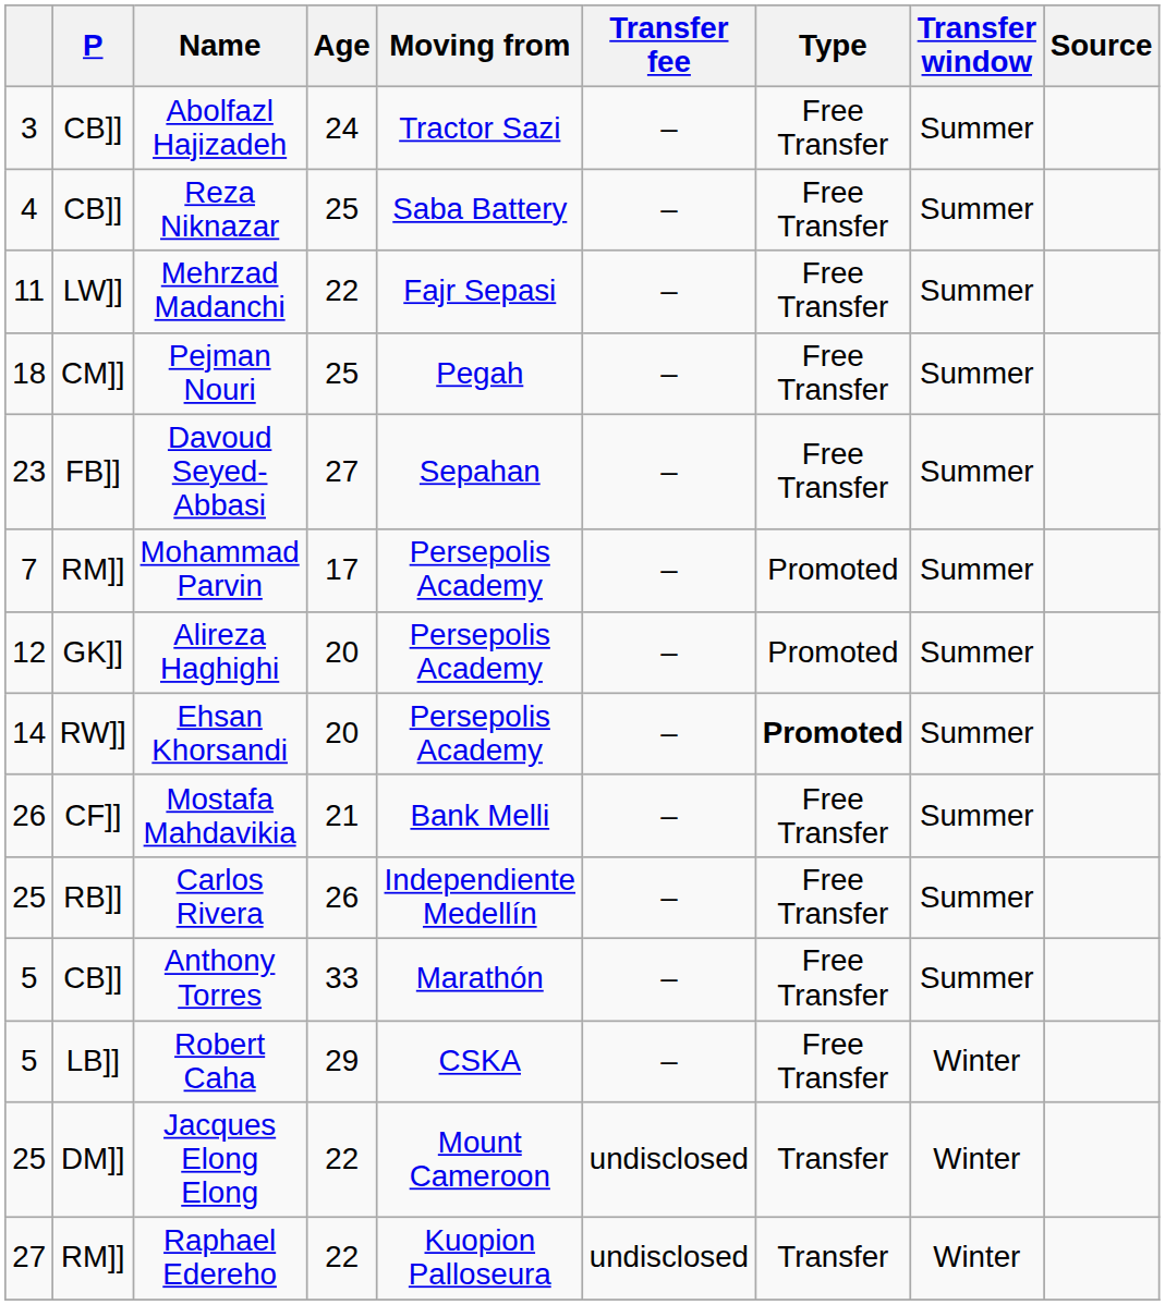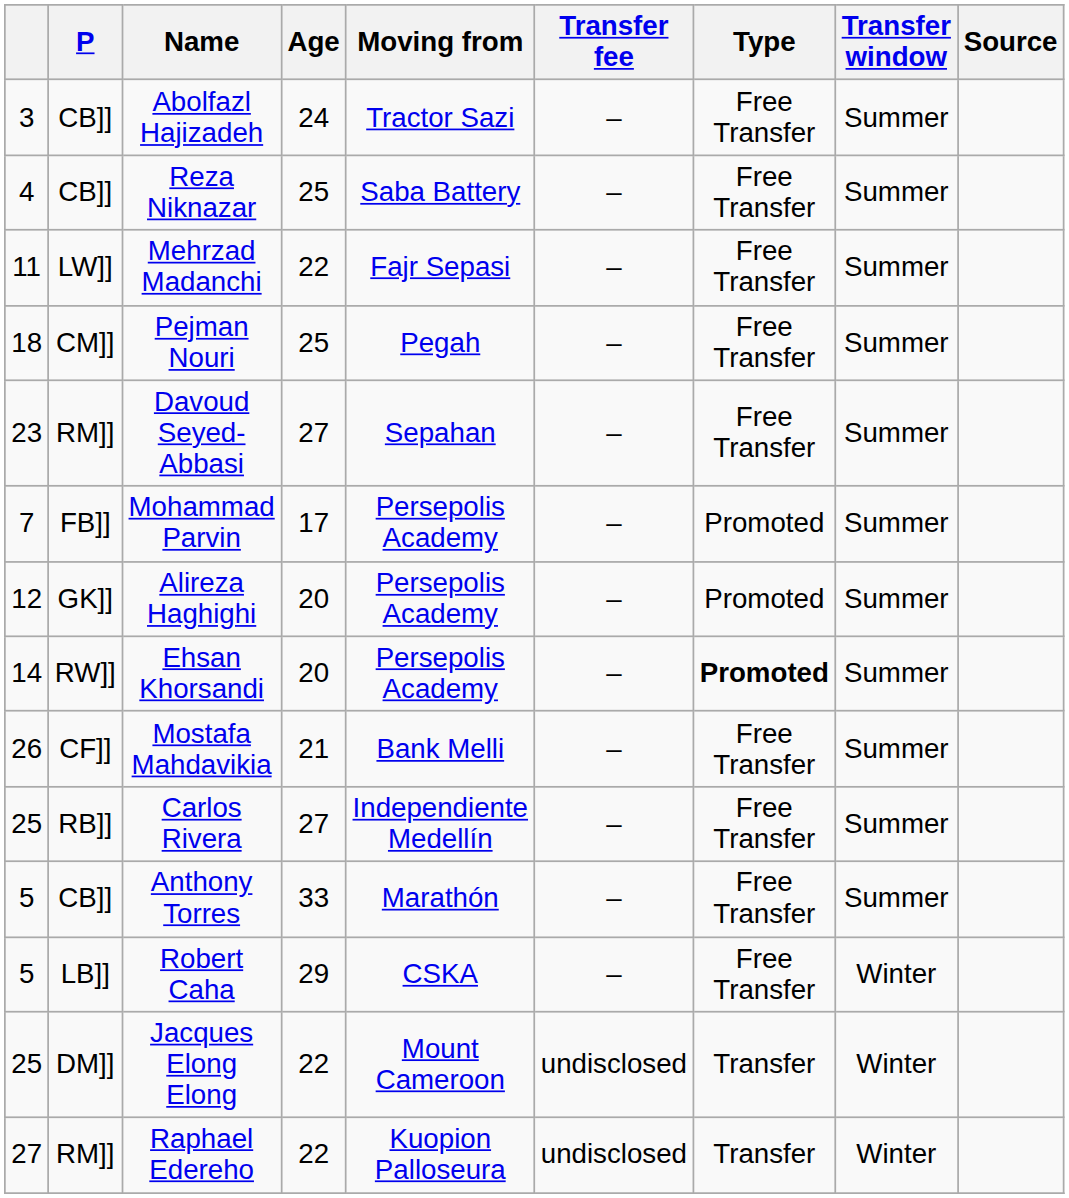 <table class="wikitable sortable " style="text-align:center">
 <tr>
 <th></th>
 <th><a href='#'>P</a></th>
 <th>Name</th>
 <th>Age</th>
 <th>Moving from</th>
 <th><a href='#'>Transfer<br>fee</a></th>
 <th>Type</th>
 <th><a href='#'>Transfer<br>window</a></th>
 <th>Source</th>
 </tr>
 <tr>
 <td>3</td>
 <td [[>CB]]</td>
 <td><a href='#'>Abolfazl Hajizadeh</a></td>
 <td>24</td>
 <td><a href='#'>Tractor Sazi</a></td>
 <td>–</td>
 <td>Free Transfer</td>
 <td>Summer</td>
 <td></td>
 </tr>
 <tr>
 <td>4</td>
 <td [[>CB]]</td>
 <td><a href='#'>Reza Niknazar</a></td>
 <td>25</td>
 <td><a href='#'>Saba Battery</a></td>
 <td>–</td>
 <td>Free Transfer</td>
 <td>Summer</td>
 <td></td>
 </tr>
 <tr>
 <td>11</td>
 <td [[>LW]]</td>
 <td><a href='#'>Mehrzad Madanchi</a></td>
 <td>22</td>
 <td><a href='#'>Fajr Sepasi</a></td>
 <td>–</td>
 <td>Free Transfer</td>
 <td>Summer</td>
 <td></td>
 </tr>
 <tr>
 <td>18</td>
 <td [[>CM]]</td>
 <td><a href='#'>Pejman Nouri</a></td>
 <td>25</td>
 <td><a href='#'>Pegah</a></td>
 <td>–</td>
 <td>Free Transfer</td>
 <td>Summer</td>
 <td></td>
 </tr>
 <tr>
 <td>23</td>
-<td [[>FB]]</td>
+<td [[>RM]]</td>
 <td><a href='#'>Davoud Seyed-Abbasi</a></td>
 <td>27</td>
 <td><a href='#'>Sepahan</a></td>
 <td>–</td>
 <td>Free Transfer</td>
 <td>Summer</td>
 <td></td>
 </tr>
 <tr>
 <td>7</td>
-<td [[>RM]]</td>
+<td [[>FB]]</td>
 <td><a href='#'>Mohammad Parvin</a></td>
 <td>17</td>
 <td><a href='#'>Persepolis Academy</a></td>
 <td>–</td>
 <td>Promoted</td>
 <td>Summer</td>
 <td></td>
 </tr>
 <tr>
 <td>12</td>
 <td [[>GK]]</td>
 <td><a href='#'>Alireza Haghighi</a></td>
 <td>20</td>
 <td><a href='#'>Persepolis Academy</a></td>
 <td>–</td>
 <td>Promoted</td>
 <td>Summer</td>
 <td></td>
 </tr>
 <tr>
 <td>14</td>
 <td [[>RW]]</td>
 <td><a href='#'>Ehsan Khorsandi</a></td>
 <td>20</td>
 <td><a href='#'>Persepolis Academy</a></td>
 <td>–</td>
 <td><strong>Promoted</strong></td>
 <td>Summer</td>
 <td></td>
 </tr>
 <tr>
 <td>26</td>
 <td [[>CF]]</td>
 <td><a href='#'>Mostafa Mahdavikia</a></td>
 <td>21</td>
 <td><a href='#'>Bank Melli</a></td>
 <td>–</td>
 <td>Free Transfer</td>
 <td>Summer</td>
 <td></td>
 </tr>
 <tr>
 <td>25</td>
 <td [[>RB]]</td>
 <td> <a href='#'>Carlos Rivera</a></td>
-<td>26</td>
+<td>27</td>
 <td> <a href='#'>Independiente Medellín</a></td>
 <td>–</td>
 <td>Free Transfer</td>
 <td>Summer</td>
 <td></td>
 </tr>
 <tr>
 <td>5</td>
 <td [[>CB]]</td>
 <td> <a href='#'>Anthony Torres</a></td>
 <td>33</td>
 <td> <a href='#'>Marathón</a></td>
 <td>–</td>
 <td>Free Transfer</td>
 <td>Summer</td>
 <td></td>
 </tr>
 <tr>
 <td>5</td>
 <td [[>LB]]</td>
 <td> <a href='#'>Robert Caha</a></td>
 <td>29</td>
 <td> <a href='#'>CSKA</a></td>
 <td>–</td>
 <td>Free Transfer</td>
 <td>Winter</td>
 <td></td>
 </tr>
 <tr>
 <td>25</td>
 <td [[>DM]]</td>
 <td> <a href='#'>Jacques Elong Elong</a></td>
 <td>22</td>
 <td> <a href='#'>Mount Cameroon</a></td>
 <td>undisclosed</td>
 <td>Transfer</td>
 <td>Winter</td>
 <td></td>
 </tr>
 <tr>
 <td>27</td>
 <td [[>RM]]</td>
 <td> <a href='#'>Raphael Edereho</a></td>
 <td>22</td>
 <td> <a href='#'>Kuopion Palloseura</a></td>
 <td>undisclosed</td>
 <td>Transfer</td>
 <td>Winter</td>
 <td></td>
 </tr>
 <tr>
 </tr>
 </table>
